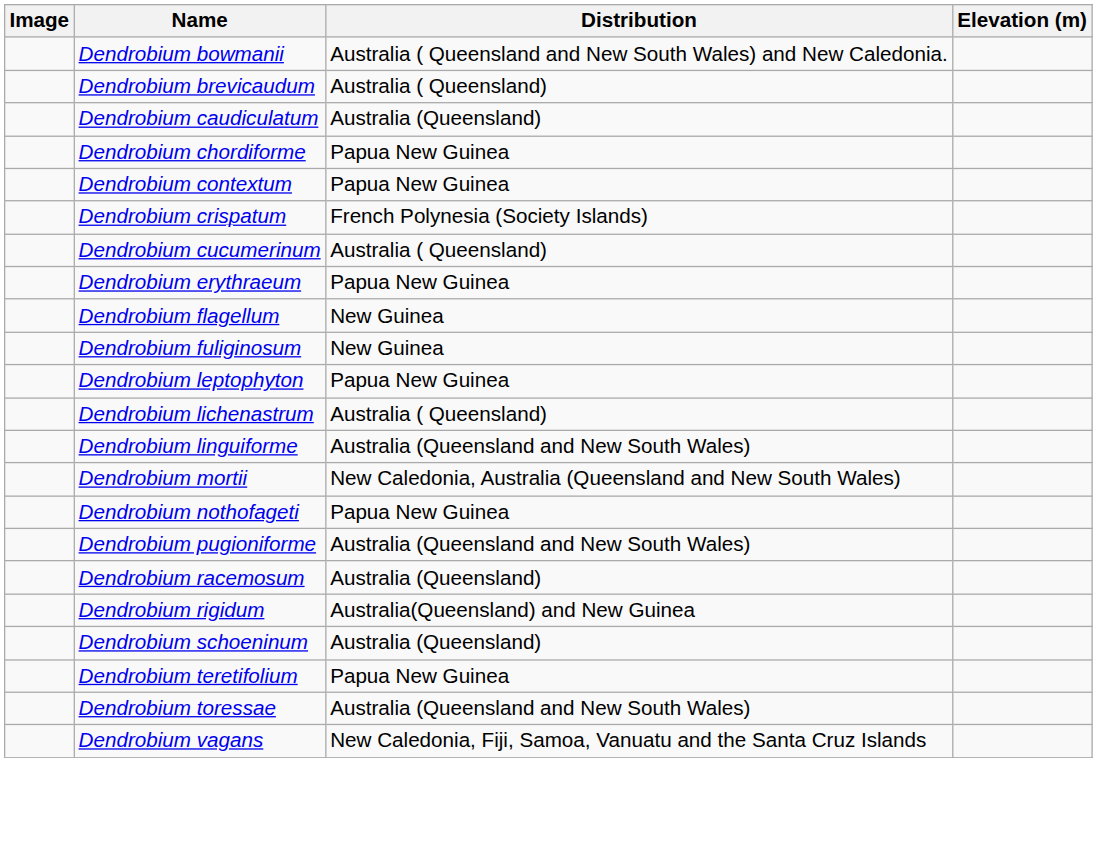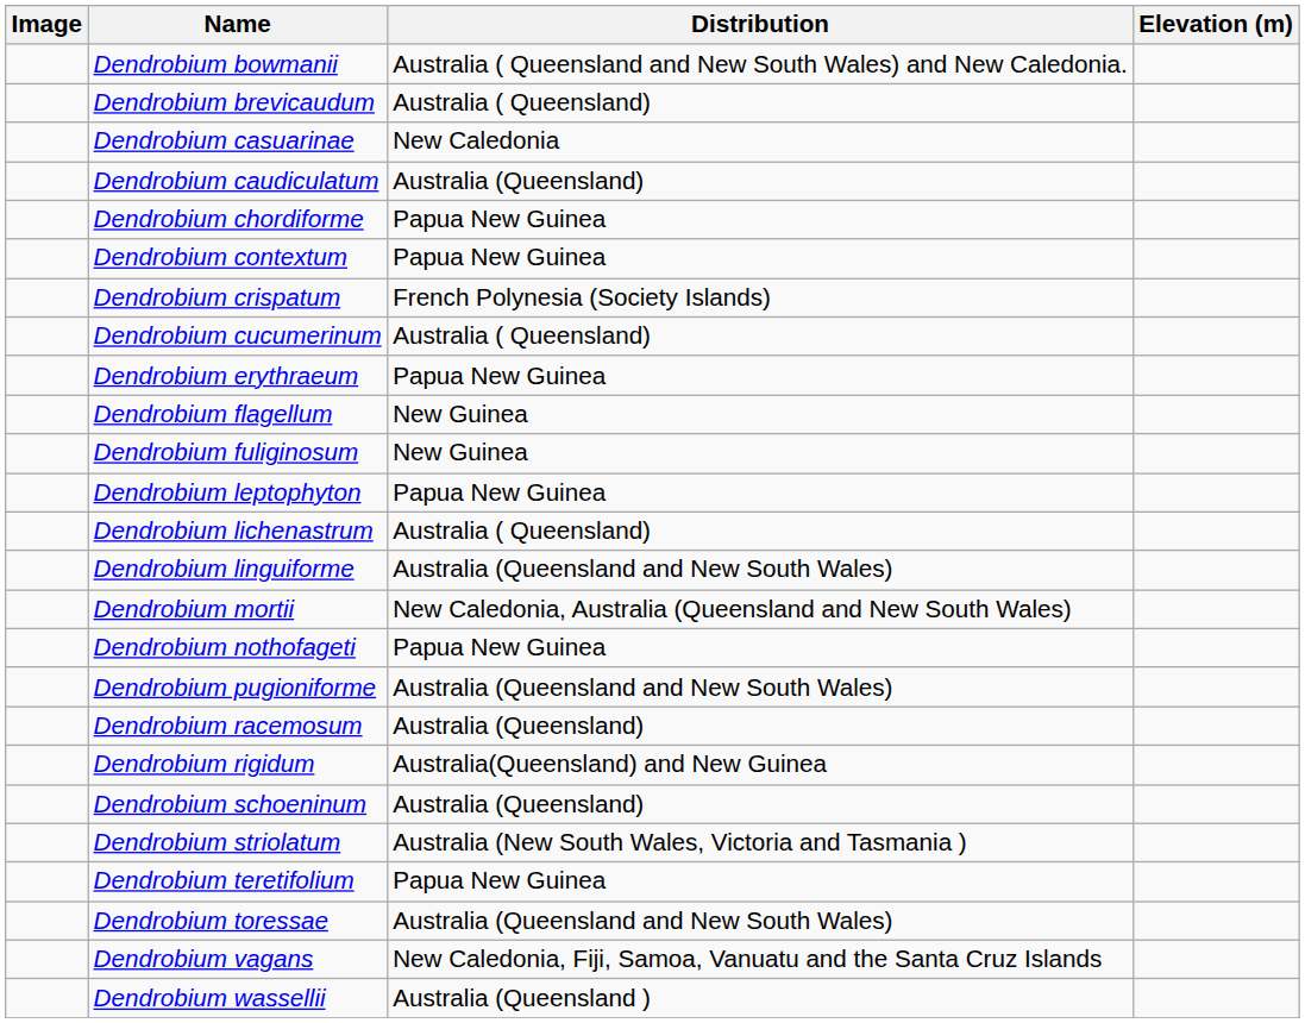 <table class="wikitable collapsible">
 <tr>
 <th>Image</th>
 <th>Name</th>
 <th>Distribution</th>
 <th>Elevation (m)</th>
 </tr>
 <tr>
 <td></td>
 <td><em><a href='#'>Dendrobium bowmanii</a></em> </td>
 <td>Australia ( Queensland and New South Wales) and New Caledonia.</td>
 <td></td>
 </tr>
 <tr>
 <td></td>
 <td><em><a href='#'>Dendrobium brevicaudum</a></em> </td>
 <td>Australia ( Queensland)</td>
+<td></td>
+</tr>
+<tr>
+<td></td>
+<td><em><a href='#'>Dendrobium casuarinae</a></em> </td>
+<td>New Caledonia</td>
 <td></td>
 </tr>
 <tr>
 <td></td>
 <td><em><a href='#'>Dendrobium caudiculatum</a></em> </td>
 <td>Australia (Queensland)</td>
 <td></td>
 </tr>
 <tr>
 <td></td>
 <td><em><a href='#'>Dendrobium chordiforme</a></em> </td>
 <td>Papua New Guinea</td>
 <td></td>
 </tr>
 <tr>
 <td></td>
 <td><em><a href='#'>Dendrobium contextum</a></em> </td>
 <td>Papua New Guinea</td>
 <td></td>
 </tr>
 <tr>
 <td></td>
 <td><em><a href='#'>Dendrobium crispatum</a></em> </td>
 <td>French Polynesia (Society Islands)</td>
 <td></td>
 </tr>
 <tr>
 <td></td>
 <td><em><a href='#'>Dendrobium cucumerinum</a></em> </td>
 <td>Australia ( Queensland)</td>
 <td></td>
 </tr>
 <tr>
 <td></td>
 <td><em><a href='#'>Dendrobium erythraeum</a></em> </td>
 <td>Papua New Guinea</td>
 <td></td>
 </tr>
 <tr>
 <td></td>
 <td><em><a href='#'>Dendrobium flagellum</a></em> </td>
 <td>New Guinea</td>
 <td></td>
 </tr>
 <tr>
 <td></td>
 <td><em><a href='#'>Dendrobium fuliginosum</a></em> </td>
 <td>New Guinea</td>
 <td></td>
 </tr>
 <tr>
 <td></td>
 <td><em><a href='#'>Dendrobium leptophyton</a></em> </td>
 <td>Papua New Guinea</td>
 <td></td>
 </tr>
 <tr>
 <td></td>
 <td><em><a href='#'>Dendrobium lichenastrum</a></em> </td>
 <td>Australia ( Queensland)</td>
 <td></td>
 </tr>
 <tr>
 <td></td>
 <td><em><a href='#'>Dendrobium linguiforme</a></em> </td>
 <td>Australia (Queensland and New South Wales)</td>
 <td></td>
 </tr>
 <tr>
 <td></td>
 <td><em><a href='#'>Dendrobium mortii</a></em> </td>
 <td>New Caledonia, Australia (Queensland and New South Wales)</td>
 <td></td>
 </tr>
 <tr>
 <td></td>
 <td><em><a href='#'>Dendrobium nothofageti</a></em> </td>
 <td>Papua New Guinea</td>
 <td></td>
 </tr>
 <tr>
 <td></td>
 <td><em><a href='#'>Dendrobium pugioniforme</a></em> </td>
 <td>Australia (Queensland and New South Wales)</td>
 <td></td>
 </tr>
 <tr>
 <td></td>
 <td><em><a href='#'>Dendrobium racemosum</a></em> </td>
 <td>Australia (Queensland)</td>
 <td></td>
 </tr>
 <tr>
 <td></td>
 <td><em><a href='#'>Dendrobium rigidum</a></em> </td>
 <td>Australia(Queensland) and New Guinea</td>
 <td></td>
 </tr>
 <tr>
 <td></td>
 <td><em><a href='#'>Dendrobium schoeninum</a></em> </td>
 <td>Australia (Queensland)</td>
 <td></td>
 </tr>
 <tr>
 <td></td>
+<td><em><a href='#'>Dendrobium striolatum</a></em> </td>
+<td>Australia (New South Wales, Victoria and Tasmania )</td>
+<td></td>
+</tr>
+<tr>
+<td></td>
 <td><em><a href='#'>Dendrobium teretifolium</a></em> </td>
 <td>Papua New Guinea</td>
 <td></td>
 </tr>
 <tr>
 <td></td>
 <td><em><a href='#'>Dendrobium toressae</a></em> </td>
 <td>Australia (Queensland and New South Wales)</td>
 <td></td>
 </tr>
 <tr>
 <td></td>
 <td><em><a href='#'>Dendrobium vagans</a></em> </td>
 <td>New Caledonia, Fiji, Samoa, Vanuatu and the Santa Cruz Islands</td>
 <td></td>
 </tr>
 <tr>
+<td></td>
+<td><em><a href='#'>Dendrobium wassellii</a></em> </td>
+<td>Australia (Queensland )</td>
+<td></td>
+</tr>
+<tr>
 </tr>
 </table>
